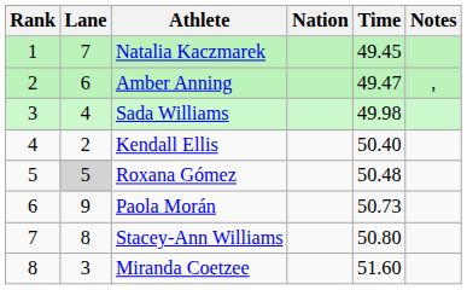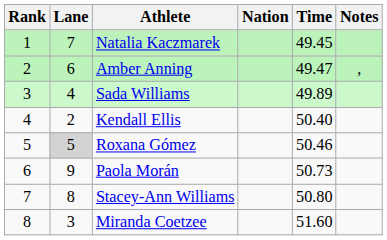 <table class="wikitable sortable" style="text-align:center;">
 <tr>
 <th>Rank</th>
 <th>Lane</th>
 <th>Athlete</th>
 <th>Nation</th>
 <th>Time</th>
 <th>Notes</th>
 </tr>
 <tr bgcolor=bbf3bb>
 <td>1</td>
 <td>7</td>
 <td align=left><a href='#'>Natalia Kaczmarek</a></td>
 <td align=left></td>
 <td>49.45</td>
 <td></td>
 </tr>
 <tr bgcolor=bbf3bb>
 <td>2</td>
 <td>6</td>
 <td align=left><a href='#'>Amber Anning</a></td>
 <td align=left></td>
 <td>49.47</td>
 <td>, </td>
 </tr>
 <tr bgcolor=ccf9cc>
 <td>3</td>
 <td>4</td>
 <td align=left><a href='#'>Sada Williams</a></td>
 <td align=left></td>
-<td>49.98</td>
+<td>49.89</td>
 <td></td>
 </tr>
 <tr>
 <td>4</td>
 <td>2</td>
 <td align=left><a href='#'>Kendall Ellis</a></td>
 <td align=left></td>
 <td>50.40</td>
 <td></td>
 </tr>
 <tr>
 <td>5</td>
 <td style="background: lightgrey;">5</td>
 <td align=left><a href='#'>Roxana Gómez</a></td>
 <td align=left></td>
-<td>50.48</td>
+<td>50.46</td>
 <td></td>
 </tr>
 <tr>
 <td>6</td>
 <td>9</td>
 <td align=left><a href='#'>Paola Morán</a></td>
 <td align=left></td>
 <td>50.73</td>
 <td></td>
 </tr>
 <tr>
 <td>7</td>
 <td>8</td>
 <td align=left><a href='#'>Stacey-Ann Williams</a></td>
 <td align=left></td>
 <td>50.80</td>
 <td></td>
 </tr>
 <tr>
 <td>8</td>
 <td>3</td>
 <td align=left><a href='#'>Miranda Coetzee</a></td>
 <td align=left></td>
 <td>51.60</td>
 <td></td>
 </tr>
 </table>
